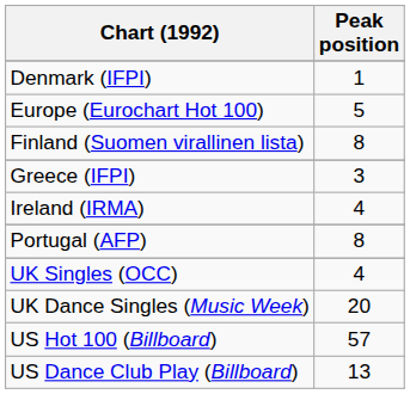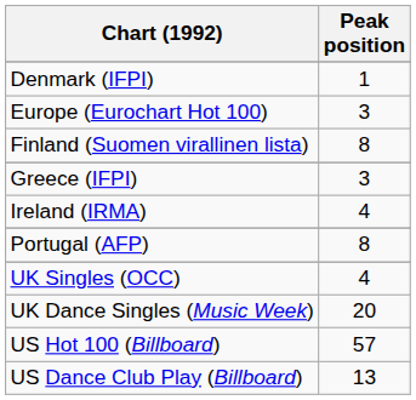 <table class="wikitable sortable">
 <tr>
 <th>Chart (1992)</th>
 <th>Peak<br>position</th>
 </tr>
 <tr>
 </tr>
 <tr>
 </tr>
 <tr>
 </tr>
 <tr>
 <td align="left">Denmark (<a href='#'>IFPI</a>)</td>
 <td align="center">1</td>
 </tr>
 <tr>
 <td align="left">Europe (<a href='#'>Eurochart Hot 100</a>)</td>
-<td align="center">5</td>
+<td align="center">3</td>
 </tr>
 <tr>
 <td align="left">Finland (<a href='#'>Suomen virallinen lista</a>)</td>
 <td align="center">8</td>
 </tr>
 <tr>
 </tr>
 <tr>
 </tr>
 <tr>
 <td align="left">Greece (<a href='#'>IFPI</a>)</td>
 <td align="center">3</td>
 </tr>
 <tr>
 <td align="left">Ireland (<a href='#'>IRMA</a>)</td>
 <td align="center">4</td>
 </tr>
 <tr>
 </tr>
 <tr>
 </tr>
 <tr>
 </tr>
 <tr>
 </tr>
 <tr>
 <td align="left">Portugal (<a href='#'>AFP</a>)</td>
 <td align="center">8</td>
 </tr>
 <tr>
 </tr>
 <tr>
 </tr>
 <tr>
 <td align="left"><a href='#'>UK Singles</a> (<a href='#'>OCC</a>)</td>
 <td align="center">4</td>
 </tr>
 <tr>
 <td align="left">UK Dance Singles (<em><a href='#'>Music Week</a></em>)</td>
 <td align="center">20</td>
 </tr>
 <tr>
 <td align="left">US <a href='#'>Hot 100</a> (<em><a href='#'>Billboard</a></em>)</td>
 <td align="center">57</td>
 </tr>
 <tr>
 <td align="left">US <a href='#'>Dance Club Play</a> (<em><a href='#'>Billboard</a></em>)</td>
 <td align="center">13</td>
 </tr>
 </table>
